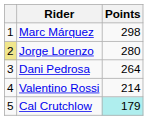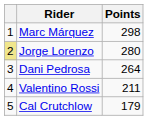 <table class="wikitable" style="font-size: 95%;">
 <tr>
 <th></th>
 <th>Rider</th>
 <th>Points</th>
 </tr>
 <tr>
 <td align=center>1</td>
 <td> <a href='#'>Marc Márquez</a></td>
 <td align=right>298</td>
 </tr>
 <tr>
 <td align=center style="background: khaki;">2</td>
 <td> <a href='#'>Jorge Lorenzo</a></td>
 <td align=right>280</td>
 </tr>
 <tr>
 <td align=center>3</td>
 <td> <a href='#'>Dani Pedrosa</a></td>
 <td align=right>264</td>
 </tr>
 <tr>
 <td align=center>4</td>
 <td> <a href='#'>Valentino Rossi</a></td>
-<td align=right>214</td>
+<td align=right>211</td>
 </tr>
 <tr>
 <td align=center>5</td>
 <td> <a href='#'>Cal Crutchlow</a></td>
-<td align=right style="background: paleturquoise;">179</td>
+<td align=right>179</td>
 </tr>
 </table>
